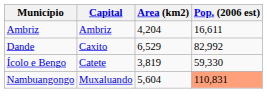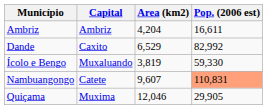 <table class="wikitable sortable">
 <tr>
 <th>Município</th>
 <th><a href='#'>Capital</a></th>
 <th><a href='#'>Area</a> (km2)</th>
 <th><a href='#'>Pop.</a> (2006 est)</th>
 </tr>
 <tr>
 <td><a href='#'>Ambriz</a></td>
 <td><a href='#'>Ambriz</a></td>
 <td>4,204</td>
 <td>16,611</td>
 </tr>
 <tr>
 <td><a href='#'>Dande</a></td>
 <td><a href='#'>Caxito</a></td>
 <td>6,529</td>
 <td>82,992</td>
 </tr>
 <tr>
 <td><a href='#'>Ícolo e Bengo</a></td>
-<td><a href='#'>Catete</a></td>
+<td><a href='#'>Muxaluando</a></td>
 <td>3,819</td>
 <td>59,330</td>
 </tr>
 <tr>
 <td><a href='#'>Nambuangongo</a></td>
-<td><a href='#'>Muxaluando</a></td>
-<td>5,604</td>
+<td><a href='#'>Catete</a></td>
+<td>9,607</td>
 <td style="background: lightsalmon;">110,831</td>
 </tr>
+<tr>
+<td><a href='#'>Quiçama</a></td>
+<td><a href='#'>Muxima</a></td>
+<td>12,046</td>
+<td>29,905</td>
+</tr>
 </table>
